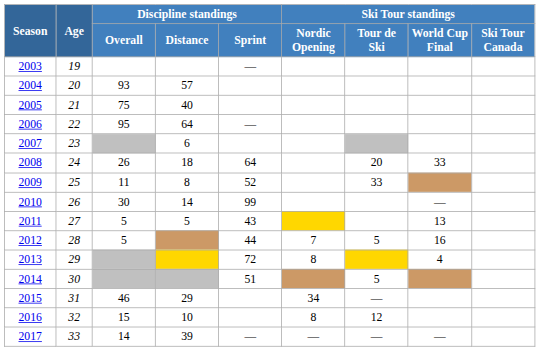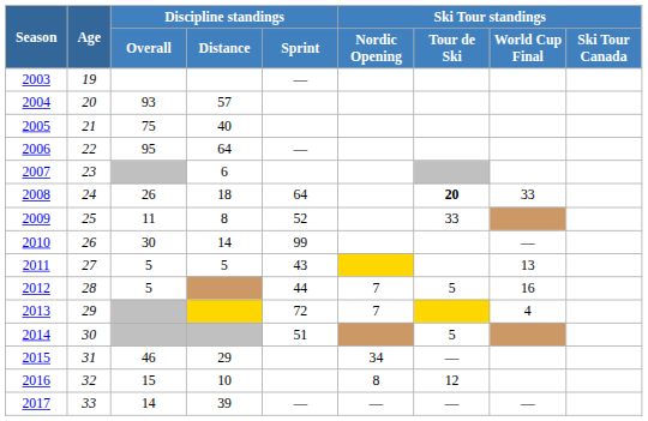 <table class="wikitable" style="font-size:95%; text-align:center; border:grey solid 1px; border-collapse:collapse; background:#ffffff;">
 <tr>
 <th style="background-color:#369; color:white; width:60px;" rowspan="2"> Season </th>
 <th style="background-color:#369; color:white; width:40px;" rowspan="2"> Age </th>
 <th style="background-color:#4180be; color:white;" colspan="3">Discipline standings</th>
 <th style="background-color:#4180be; color:white;" colspan="4">Ski Tour standings</th>
 </tr>
 <tr>
 <th style="background-color:#4180be; color:white; width:75px;">Overall</th>
 <th style="background-color:#4180be; color:white; width:75px;">Distance</th>
 <th style="background-color:#4180be; color:white; width:75px;">Sprint</th>
 <th style="background-color:#4180be; color:white; width:75px;">Nordic<br>Opening</th>
 <th style="background-color:#4180be; color:white; width:75px;">Tour de<br>Ski</th>
 <th style="background-color:#4180be; color:white; width:75px;">World Cup<br>Final</th>
 <th style="background-color:#4180be; color:white; width:75px;">Ski Tour<br>Canada</th>
 </tr>
 <tr>
 <td><a href='#'>2003</a></td>
 <td><em>19</em></td>
 <td></td>
 <td></td>
 <td>—</td>
 <td></td>
 <td></td>
 <td></td>
 <td></td>
 </tr>
 <tr>
 <td><a href='#'>2004</a></td>
 <td><em>20</em></td>
 <td>93</td>
 <td>57</td>
 <td></td>
 <td></td>
 <td></td>
 <td></td>
 <td></td>
 </tr>
 <tr>
 <td><a href='#'>2005</a></td>
 <td><em>21</em></td>
 <td>75</td>
 <td>40</td>
 <td></td>
 <td></td>
 <td></td>
 <td></td>
 <td></td>
 </tr>
 <tr>
 <td><a href='#'>2006</a></td>
 <td><em>22</em></td>
 <td>95</td>
 <td>64</td>
 <td>—</td>
 <td></td>
 <td></td>
 <td></td>
 <td></td>
 </tr>
 <tr>
 <td><a href='#'>2007</a></td>
 <td><em>23</em></td>
 <td style="background:silver;"></td>
 <td>6</td>
 <td></td>
 <td></td>
 <td style="background:silver;"></td>
 <td></td>
 <td></td>
 </tr>
 <tr>
 <td><a href='#'>2008</a></td>
 <td><em>24</em></td>
 <td>26</td>
 <td>18</td>
 <td>64</td>
 <td></td>
-<td>20</td>
+<td><strong>20</strong></td>
 <td>33</td>
 <td></td>
 </tr>
 <tr>
 <td><a href='#'>2009</a></td>
 <td><em>25</em></td>
 <td>11</td>
 <td>8</td>
 <td>52</td>
 <td></td>
 <td>33</td>
 <td style="background:#c96;"></td>
 <td></td>
 </tr>
 <tr>
 <td><a href='#'>2010</a></td>
 <td><em>26</em></td>
 <td>30</td>
 <td>14</td>
 <td>99</td>
 <td></td>
 <td></td>
 <td>—</td>
 <td></td>
 </tr>
 <tr>
 <td><a href='#'>2011</a></td>
 <td><em>27</em></td>
 <td>5</td>
 <td>5</td>
 <td>43</td>
 <td style="background:gold;"></td>
 <td></td>
 <td>13</td>
 <td></td>
 </tr>
 <tr>
 <td><a href='#'>2012</a></td>
 <td><em>28</em></td>
 <td>5</td>
 <td style="background:#c96;"></td>
 <td>44</td>
 <td>7</td>
 <td>5</td>
 <td>16</td>
 <td></td>
 </tr>
 <tr>
 <td><a href='#'>2013</a></td>
 <td><em>29</em></td>
 <td style="background:silver;"></td>
 <td style="background:gold;"></td>
 <td>72</td>
-<td>8</td>
+<td>7</td>
 <td style="background:gold;"></td>
 <td>4</td>
 <td></td>
 </tr>
 <tr>
 <td><a href='#'>2014</a></td>
 <td><em>30</em></td>
 <td style="background:silver;"></td>
 <td style="background:silver;"></td>
 <td>51</td>
 <td style="background:#c96;"></td>
 <td>5</td>
 <td style="background:#c96;"></td>
 <td></td>
 </tr>
 <tr>
 <td><a href='#'>2015</a></td>
 <td><em>31</em></td>
 <td>46</td>
 <td>29</td>
 <td></td>
 <td>34</td>
 <td>—</td>
 <td></td>
 <td></td>
 </tr>
 <tr>
 <td><a href='#'>2016</a></td>
 <td><em>32</em></td>
 <td>15</td>
 <td>10</td>
 <td></td>
 <td>8</td>
 <td>12</td>
 <td></td>
 <td></td>
 </tr>
 <tr>
 <td><a href='#'>2017</a></td>
 <td><em>33</em></td>
 <td>14</td>
 <td>39</td>
 <td>—</td>
 <td>—</td>
 <td>—</td>
 <td>—</td>
 <td></td>
 </tr>
 </table>
